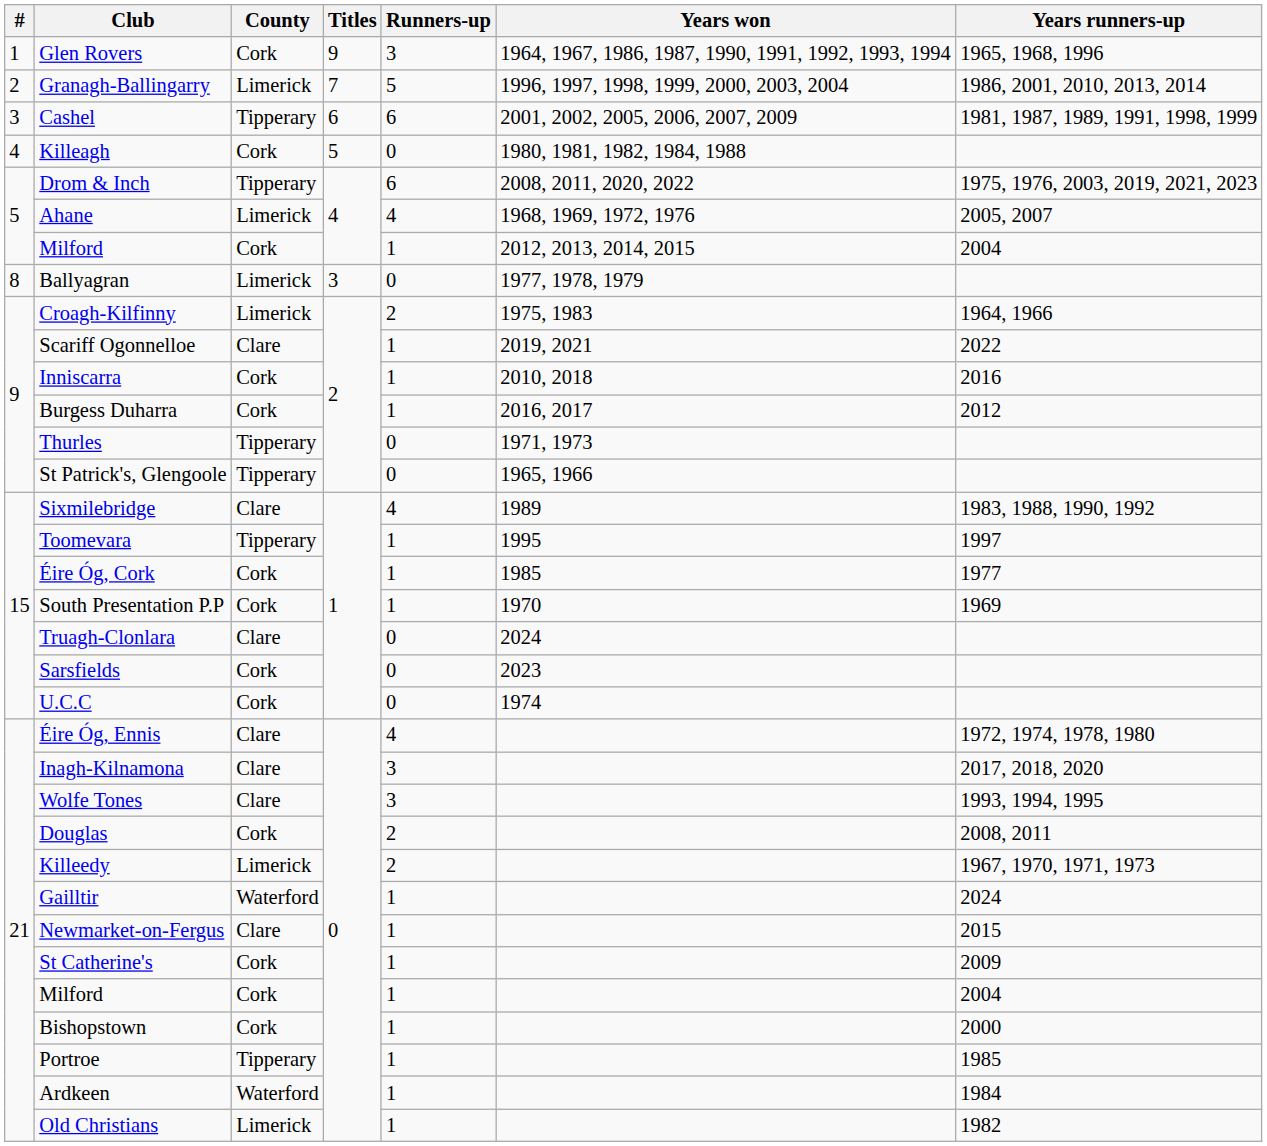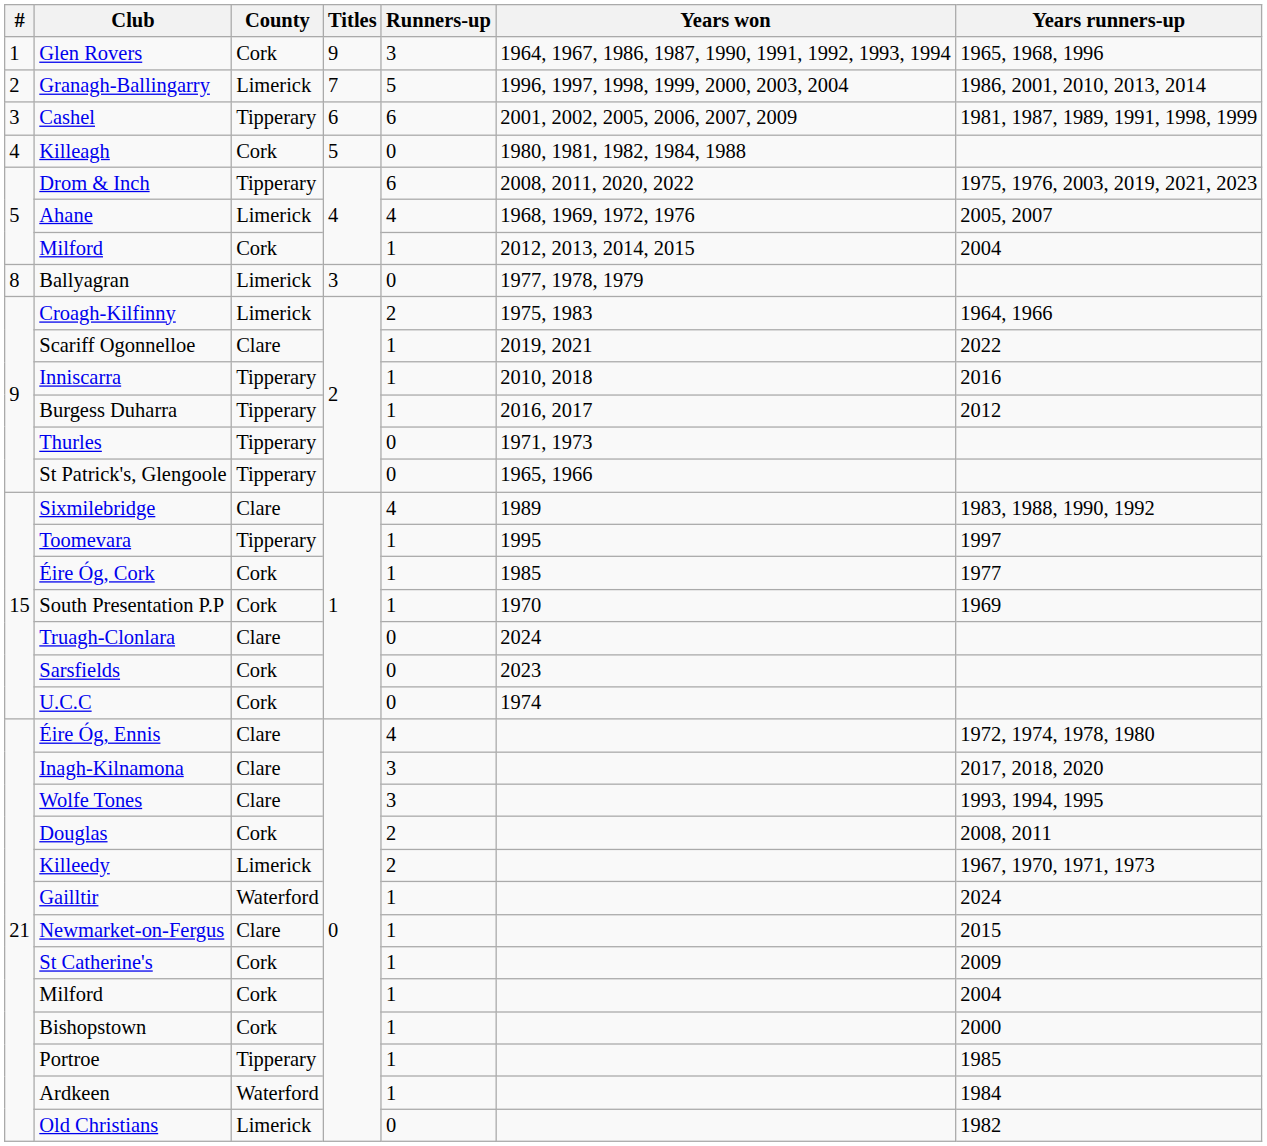 <table class="wikitable" border="1">
 <tr>
 <th>#</th>
 <th>Club</th>
 <th>County</th>
 <th>Titles</th>
 <th>Runners-up</th>
 <th>Years won</th>
 <th>Years runners-up</th>
 </tr>
 <tr>
 <td>1</td>
 <td><a href='#'>Glen Rovers</a></td>
 <td>Cork</td>
 <td>9</td>
 <td>3</td>
 <td>1964, 1967, 1986, 1987, 1990, 1991, 1992, 1993, 1994</td>
 <td>1965, 1968, 1996</td>
 </tr>
 <tr>
 <td>2</td>
 <td><a href='#'>Granagh-Ballingarry</a></td>
 <td>Limerick</td>
 <td>7</td>
 <td>5</td>
 <td>1996, 1997, 1998, 1999, 2000, 2003, 2004</td>
 <td>1986, 2001, 2010, 2013, 2014</td>
 </tr>
 <tr>
 <td>3</td>
 <td><a href='#'>Cashel</a></td>
 <td>Tipperary</td>
 <td>6</td>
 <td>6</td>
 <td>2001, 2002, 2005, 2006, 2007, 2009</td>
 <td>1981, 1987, 1989, 1991, 1998, 1999</td>
 </tr>
 <tr>
 <td>4</td>
 <td><a href='#'>Killeagh</a></td>
 <td>Cork</td>
 <td>5</td>
 <td>0</td>
 <td>1980, 1981, 1982, 1984, 1988</td>
 <td></td>
 </tr>
 <tr>
 <td rowspan=3>5</td>
 <td><a href='#'>Drom & Inch</a></td>
 <td>Tipperary</td>
 <td rowspan=3>4</td>
 <td>6</td>
 <td>2008, 2011, 2020, 2022</td>
 <td>1975, 1976, 2003, 2019, 2021, 2023</td>
 </tr>
 <tr>
 <td><a href='#'>Ahane</a></td>
 <td>Limerick</td>
 <td>4</td>
 <td>1968, 1969, 1972, 1976</td>
 <td>2005, 2007</td>
 </tr>
 <tr>
 <td><a href='#'>Milford</a></td>
 <td>Cork</td>
 <td>1</td>
 <td>2012, 2013, 2014, 2015</td>
 <td>2004</td>
 </tr>
 <tr>
 <td>8</td>
 <td>Ballyagran</td>
 <td>Limerick</td>
 <td>3</td>
 <td>0</td>
 <td>1977, 1978, 1979</td>
 <td></td>
 </tr>
 <tr>
 <td rowspan=6>9</td>
 <td><a href='#'>Croagh-Kilfinny</a></td>
 <td>Limerick</td>
 <td rowspan=6>2</td>
 <td>2</td>
 <td>1975, 1983</td>
 <td>1964, 1966</td>
 </tr>
 <tr>
 <td>Scariff Ogonnelloe</td>
 <td>Clare</td>
 <td>1</td>
 <td>2019, 2021</td>
 <td>2022</td>
 </tr>
 <tr>
 <td><a href='#'>Inniscarra</a></td>
-<td>Cork</td>
+<td>Tipperary</td>
 <td>1</td>
 <td>2010, 2018</td>
 <td>2016</td>
 </tr>
 <tr>
 <td>Burgess Duharra</td>
-<td>Cork</td>
+<td>Tipperary</td>
 <td>1</td>
 <td>2016, 2017</td>
 <td>2012</td>
 </tr>
 <tr>
 <td><a href='#'>Thurles</a></td>
 <td>Tipperary</td>
 <td>0</td>
 <td>1971, 1973</td>
 <td></td>
 </tr>
 <tr>
 <td>St Patrick's, Glengoole</td>
 <td>Tipperary</td>
 <td>0</td>
 <td>1965, 1966</td>
 <td></td>
 </tr>
 <tr>
 <td rowspan=7>15</td>
 <td><a href='#'>Sixmilebridge</a></td>
 <td>Clare</td>
 <td rowspan=7>1</td>
 <td>4</td>
 <td>1989</td>
 <td>1983, 1988, 1990, 1992</td>
 </tr>
 <tr>
 <td><a href='#'>Toomevara</a></td>
 <td>Tipperary</td>
 <td>1</td>
 <td>1995</td>
 <td>1997</td>
 </tr>
 <tr>
 <td><a href='#'>Éire Óg, Cork</a></td>
 <td>Cork</td>
 <td>1</td>
 <td>1985</td>
 <td>1977</td>
 </tr>
 <tr>
 <td>South Presentation P.P</td>
 <td>Cork</td>
 <td>1</td>
 <td>1970</td>
 <td>1969</td>
 </tr>
 <tr>
 <td><a href='#'>Truagh-Clonlara</a></td>
 <td>Clare</td>
 <td>0</td>
 <td>2024</td>
 <td></td>
 </tr>
 <tr>
 <td><a href='#'>Sarsfields</a></td>
 <td>Cork</td>
 <td>0</td>
 <td>2023</td>
 <td></td>
 </tr>
 <tr>
 <td><a href='#'>U.C.C</a></td>
 <td>Cork</td>
 <td>0</td>
 <td>1974</td>
 <td></td>
 </tr>
 <tr>
 <td rowspan=13>21</td>
 <td><a href='#'>Éire Óg, Ennis</a></td>
 <td>Clare</td>
 <td rowspan=13>0</td>
 <td>4</td>
 <td></td>
 <td>1972, 1974, 1978, 1980</td>
 </tr>
 <tr>
 <td><a href='#'>Inagh-Kilnamona</a></td>
 <td>Clare</td>
 <td>3</td>
 <td></td>
 <td>2017, 2018, 2020</td>
 </tr>
 <tr>
 <td><a href='#'>Wolfe Tones</a></td>
 <td>Clare</td>
 <td>3</td>
 <td></td>
 <td>1993, 1994, 1995</td>
 </tr>
 <tr>
 <td><a href='#'>Douglas</a></td>
 <td>Cork</td>
 <td>2</td>
 <td></td>
 <td>2008, 2011</td>
 </tr>
 <tr>
 <td><a href='#'>Killeedy</a></td>
 <td>Limerick</td>
 <td>2</td>
 <td></td>
 <td>1967, 1970, 1971, 1973</td>
 </tr>
 <tr>
 <td><a href='#'>Gailltir</a></td>
 <td>Waterford</td>
 <td>1</td>
 <td></td>
 <td>2024</td>
 </tr>
 <tr>
 <td><a href='#'>Newmarket-on-Fergus</a></td>
 <td>Clare</td>
 <td>1</td>
 <td></td>
 <td>2015</td>
 </tr>
 <tr>
 <td><a href='#'>St Catherine's</a></td>
 <td>Cork</td>
 <td>1</td>
 <td></td>
 <td>2009</td>
 </tr>
 <tr>
 <td>Milford</td>
 <td>Cork</td>
 <td>1</td>
 <td></td>
 <td>2004</td>
 </tr>
 <tr>
 <td>Bishopstown</td>
 <td>Cork</td>
 <td>1</td>
 <td></td>
 <td>2000</td>
 </tr>
 <tr>
 <td>Portroe</td>
 <td>Tipperary</td>
 <td>1</td>
 <td></td>
 <td>1985</td>
 </tr>
 <tr>
 <td>Ardkeen</td>
 <td>Waterford</td>
 <td>1</td>
 <td></td>
 <td>1984</td>
 </tr>
 <tr>
 <td><a href='#'>Old Christians</a></td>
 <td>Limerick</td>
-<td>1</td>
+<td>0</td>
 <td></td>
 <td>1982</td>
 </tr>
 </table>
